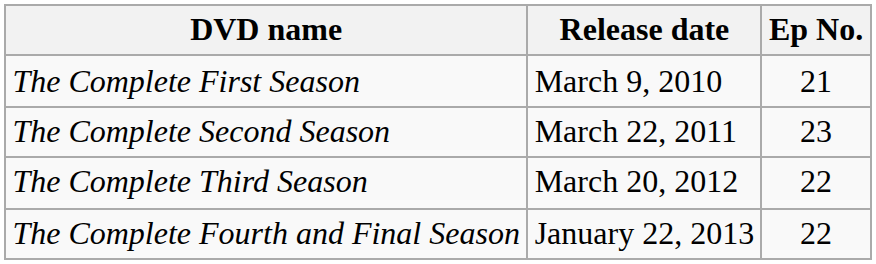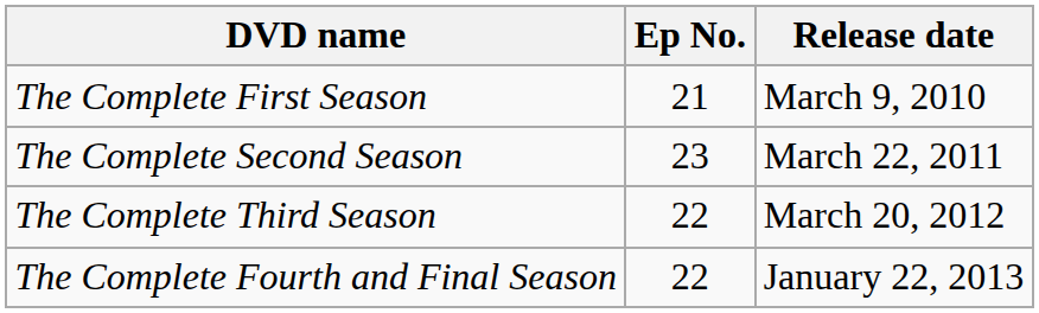 <table class="wikitable">
 <tr>
 <th>DVD name</th>
+<th>Ep No.</th>
 <th>Release date</th>
-<th>Ep No.</th>
 </tr>
 <tr>
 <td><em>The Complete First Season</em></td>
+<td align="center">21</td>
 <td>March 9, 2010</td>
-<td align="center">21</td>
 </tr>
 <tr>
 <td><em>The Complete Second Season</em></td>
+<td align="center">23</td>
 <td>March 22, 2011</td>
-<td align="center">23</td>
 </tr>
 <tr>
 <td><em>The Complete Third Season</em></td>
+<td align="center">22</td>
 <td>March 20, 2012</td>
-<td align="center">22</td>
 </tr>
 <tr>
 <td><em>The Complete Fourth and Final Season</em></td>
+<td align="center">22</td>
 <td>January 22, 2013</td>
-<td align="center">22</td>
 </tr>
 </table>
